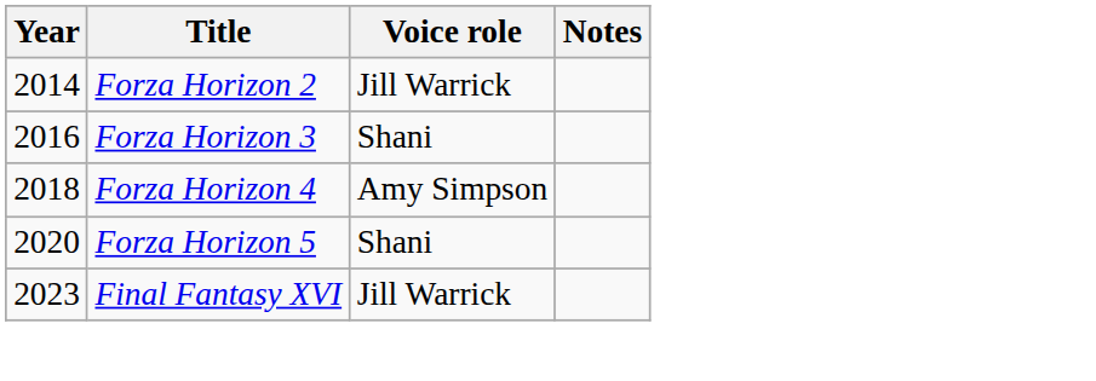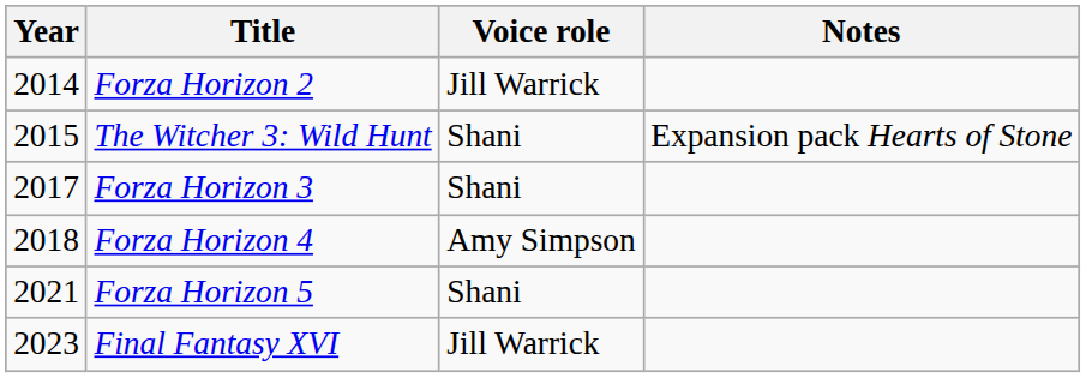 <table class="wikitable sortable">
 <tr>
 <th>Year</th>
 <th>Title</th>
 <th>Voice role</th>
 <th class=unsortable>Notes</th>
 </tr>
 <tr>
 <td>2014</td>
 <td><em><a href='#'>Forza Horizon 2</a></em></td>
 <td>Jill Warrick</td>
 <td></td>
 </tr>
 <tr>
-<td>2016</td>
+<td>2015</td>
+<td><em><a href='#'>The Witcher 3: Wild Hunt</a></em></td>
+<td>Shani</td>
+<td>Expansion pack <em>Hearts of Stone</em></td>
+</tr>
+<tr>
+<td>2017</td>
 <td><em><a href='#'>Forza Horizon 3</a></em></td>
 <td>Shani</td>
 <td></td>
 </tr>
 <tr>
 <td>2018</td>
 <td><em><a href='#'>Forza Horizon 4</a></em></td>
 <td>Amy Simpson</td>
 <td></td>
 </tr>
 <tr>
-<td>2020</td>
+<td>2021</td>
 <td><em><a href='#'>Forza Horizon 5</a></em></td>
 <td>Shani</td>
 <td></td>
 </tr>
 <tr>
 <td>2023</td>
 <td><em><a href='#'>Final Fantasy XVI</a></em></td>
 <td>Jill Warrick</td>
 <td></td>
 </tr>
 </table>
